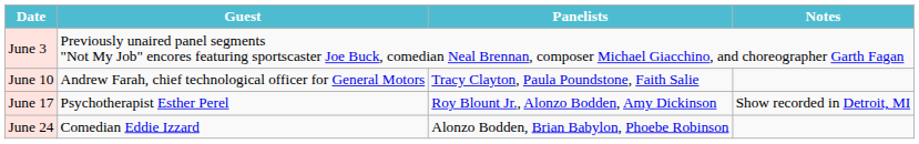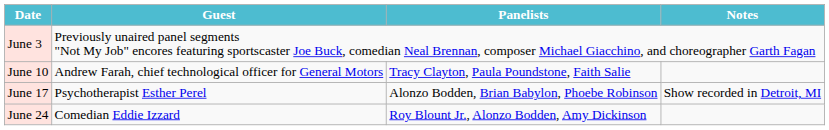 <table class="wikitable">
 <tr>
 <th style="background:#4DBCD0;color:#FFFFFF;">Date</th>
 <th style="background:#4DBCD0;color:#FFFFFF;">Guest</th>
 <th style="background:#4DBCD0;color:#FFFFFF;">Panelists</th>
 <th style="background:#4DBCD0;color:#FFFFFF;">Notes</th>
 </tr>
 <tr>
 <td style="background:#FFE3DF;color:#000000;">June 3</td>
 <td colspan="3">Previously unaired panel segments<br>"Not My Job" encores featuring sportscaster <a href='#'>Joe Buck</a>, comedian <a href='#'>Neal Brennan</a>, composer <a href='#'>Michael Giacchino</a>, and choreographer <a href='#'>Garth Fagan</a></td>
 </tr>
 <tr>
 <td style="background:#FFE3DF;color:#000000;">June 10</td>
 <td>Andrew Farah, chief technological officer for <a href='#'>General Motors</a></td>
 <td><a href='#'>Tracy Clayton</a>, <a href='#'>Paula Poundstone</a>, <a href='#'>Faith Salie</a></td>
 <td></td>
 </tr>
 <tr>
 <td style="background:#FFE3DF;color:#000000;">June 17</td>
 <td>Psychotherapist <a href='#'>Esther Perel</a></td>
-<td><a href='#'>Roy Blount Jr.</a>, <a href='#'>Alonzo Bodden</a>, <a href='#'>Amy Dickinson</a></td>
+<td>Alonzo Bodden, <a href='#'>Brian Babylon</a>, <a href='#'>Phoebe Robinson</a></td>
 <td>Show recorded in <a href='#'>Detroit, MI</a> </td>
 </tr>
 <tr>
 <td style="background:#FFE3DF;color:#000000;">June 24</td>
 <td>Comedian <a href='#'>Eddie Izzard</a></td>
-<td>Alonzo Bodden, <a href='#'>Brian Babylon</a>, <a href='#'>Phoebe Robinson</a></td>
+<td><a href='#'>Roy Blount Jr.</a>, <a href='#'>Alonzo Bodden</a>, <a href='#'>Amy Dickinson</a></td>
 <td></td>
 </tr>
 </table>
